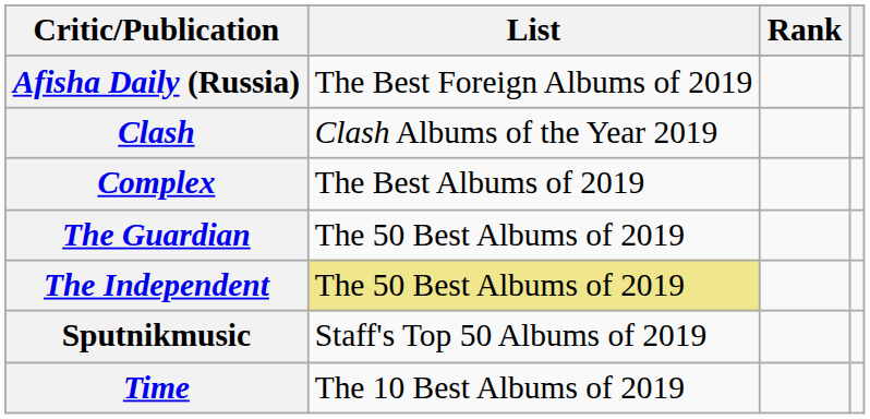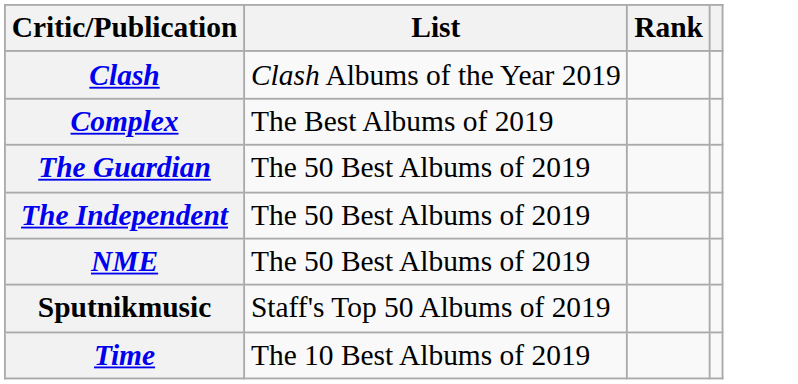 <table class="wikitable sortable plainrowheaders" style="border:none; margin:0;">
 <tr>
 <th scope="col">Critic/Publication</th>
 <th scope="col" class="unsortable">List</th>
 <th scope="col" data-sort-type="number">Rank</th>
 <th scope="col" class="unsortable"></th>
-</tr>
-<tr>
-<th scope="row"><em><a href='#'>Afisha Daily</a></em> (Russia)</th>
-<td>The Best Foreign Albums of 2019</td>
-<td></td>
-<td></td>
 </tr>
 <tr>
 <th scope="row"><em><a href='#'>Clash</a></em></th>
 <td><em>Clash</em> Albums of the Year 2019</td>
 <td></td>
 <td></td>
 </tr>
 <tr>
 <th scope="row"><em><a href='#'>Complex</a></em></th>
 <td>The Best Albums of 2019</td>
 <td></td>
 <td></td>
 </tr>
 <tr>
 <th scope="row"><em><a href='#'>The Guardian</a></em></th>
 <td>The 50 Best Albums of 2019</td>
 <td></td>
 <td></td>
 </tr>
 <tr>
 <th scope="row"><em><a href='#'>The Independent</a></em></th>
-<td style="background: khaki;">The 50 Best Albums of 2019</td>
+<td>The 50 Best Albums of 2019</td>
+<td></td>
+<td></td>
+</tr>
+<tr>
+<th scope="row"><em><a href='#'>NME</a></em></th>
+<td>The 50 Best Albums of 2019</td>
 <td></td>
 <td></td>
 </tr>
 <tr>
 <th scope="row">Sputnikmusic</th>
 <td>Staff's Top 50 Albums of 2019</td>
 <td></td>
 <td></td>
 </tr>
 <tr>
 <th scope="row"><em><a href='#'>Time</a></em></th>
 <td>The 10 Best Albums of 2019</td>
 <td></td>
 <td></td>
 </tr>
 </table>
